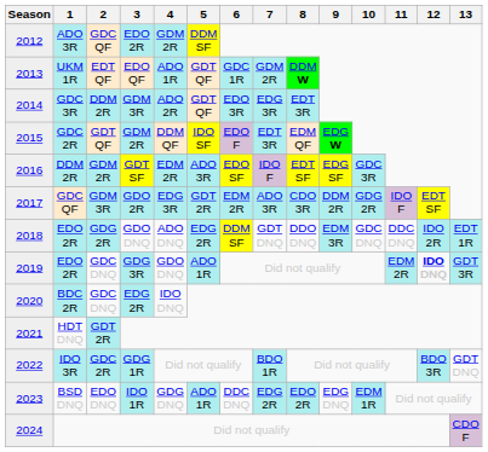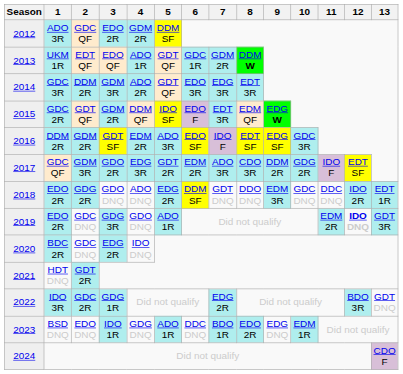 <table class="wikitable" style="width:50%; margin:0">
 <tr>
 <th>Season</th>
 <th>1</th>
 <th>2</th>
 <th>3</th>
 <th>4</th>
 <th>5</th>
 <th>6</th>
 <th>7</th>
 <th>8</th>
 <th>9</th>
 <th>10</th>
 <th>11</th>
 <th>12</th>
 <th>13</th>
 </tr>
 <tr>
 <td style="text-align:center;background:#efefef;"><a href='#'>2012</a></td>
 <td style="text-align:center; background:#afeeee;"><a href='#'>ADO</a><br>3R</td>
 <td style="text-align:center; background:#ffebcd;"><a href='#'>GDC</a><br>QF</td>
 <td style="text-align:center; background:#afeeee;"><a href='#'>EDO</a><br>2R</td>
 <td style="text-align:center; background:#afeeee;"><a href='#'>GDM</a><br>2R</td>
 <td style="text-align:center; background:yellow;"><a href='#'>DDM</a><br>SF</td>
 </tr>
 <tr>
 <td style="text-align:center;background:#efefef;"><a href='#'>2013</a></td>
 <td style="text-align:center; background:#afeeee;"><a href='#'>UKM</a><br>1R</td>
 <td style="text-align:center; background:#ffebcd;"><a href='#'>EDT</a><br>QF</td>
 <td style="text-align:center; background:#ffebcd;"><a href='#'>EDO</a><br>QF</td>
 <td style="text-align:center; background:#afeeee;"><a href='#'>ADO</a><br>1R</td>
 <td style="text-align:center; background:#ffebcd;"><a href='#'>GDT</a><br>QF</td>
 <td style="text-align:center; background:#afeeee;"><a href='#'>GDC</a><br>1R</td>
 <td style="text-align:center; background:#afeeee;"><a href='#'>GDM</a><br>2R</td>
 <td style="text-align:center; background:lime;"><a href='#'>DDM</a><br><strong>W</strong></td>
 </tr>
 <tr>
 <td style="text-align:center;background:#efefef;"><a href='#'>2014</a></td>
 <td style="text-align:center; background:#afeeee;"><a href='#'>GDC</a><br>3R</td>
 <td style="text-align:center; background:#afeeee;"><a href='#'>DDM</a><br>2R</td>
 <td style="text-align:center; background:#afeeee;"><a href='#'>GDM</a><br>3R</td>
 <td style="text-align:center; background:#afeeee;"><a href='#'>ADO</a><br>2R</td>
 <td style="text-align:center; background:#ffebcd;"><a href='#'>GDT</a><br>QF</td>
 <td style="text-align:center; background:#afeeee;"><a href='#'>EDO</a><br>3R</td>
 <td style="text-align:center; background:#afeeee;"><a href='#'>EDG</a><br>3R</td>
 <td style="text-align:center; background:#afeeee;"><a href='#'>EDT</a><br>3R</td>
 </tr>
 <tr>
 <td style="text-align:center;background:#efefef;"><a href='#'>2015</a></td>
 <td style="text-align:center; background:#afeeee;"><a href='#'>GDC</a><br>2R</td>
 <td style="text-align:center; background:#ffebcd;"><a href='#'>GDT</a><br>QF</td>
 <td style="text-align:center; background:#afeeee;"><a href='#'>GDM</a><br>2R</td>
 <td style="text-align:center; background:#ffebcd;"><a href='#'>DDM</a><br>QF</td>
 <td style="text-align:center; background:yellow;"><a href='#'>IDO</a><br>SF</td>
 <td style="text-align:center; background:thistle;"><a href='#'>EDO</a><br>F</td>
 <td style="text-align:center; background:#afeeee;"><a href='#'>EDT</a><br>3R</td>
 <td style="text-align:center; background:#ffebcd;"><a href='#'>EDM</a><br>QF</td>
 <td style="text-align:center; background:lime;"><a href='#'>EDG</a><br><strong>W</strong></td>
 </tr>
 <tr>
 <td style="text-align:center;background:#efefef;"><a href='#'>2016</a></td>
 <td style="text-align:center; background:#afeeee;"><a href='#'>DDM</a><br>2R</td>
 <td style="text-align:center; background:#afeeee;"><a href='#'>GDM</a><br>2R</td>
 <td style="text-align:center; background:yellow;"><a href='#'>GDT</a><br>SF</td>
 <td style="text-align:center; background:#afeeee;"><a href='#'>EDM</a><br>2R</td>
 <td style="text-align:center; background:#afeeee;"><a href='#'>ADO</a><br>3R</td>
 <td style="text-align:center; background:yellow;"><a href='#'>EDO</a><br>SF</td>
 <td style="text-align:center; background:thistle;"><a href='#'>IDO</a><br>F</td>
 <td style="text-align:center; background:yellow;"><a href='#'>EDT</a><br>SF</td>
 <td style="text-align:center; background:yellow;"><a href='#'>EDG</a><br>SF</td>
 <td style="text-align:center; background:#afeeee;"><a href='#'>GDC</a><br>3R</td>
 </tr>
 <tr>
 <td style="text-align:center;background:#efefef;"><a href='#'>2017</a></td>
 <td style="text-align:center; background:#ffebcd;"><a href='#'>GDC</a><br>QF</td>
 <td style="text-align:center; background:#afeeee;"><a href='#'>GDM</a><br>3R</td>
 <td style="text-align:center; background:#afeeee;"><a href='#'>GDO</a><br>2R</td>
 <td style="text-align:center; background:#afeeee;"><a href='#'>EDG</a><br>3R</td>
 <td style="text-align:center; background:#afeeee;"><a href='#'>GDT</a><br>2R</td>
 <td style="text-align:center; background:#afeeee;"><a href='#'>EDM</a><br>2R</td>
 <td style="text-align:center; background:#afeeee;"><a href='#'>ADO</a><br>3R</td>
 <td style="text-align:center; background:#afeeee;"><a href='#'>CDO</a><br>3R</td>
 <td style="text-align:center; background:#afeeee;"><a href='#'>DDM</a><br>2R</td>
 <td style="text-align:center; background:#afeeee;"><a href='#'>GDG</a><br>2R</td>
 <td style="text-align:center; background:thistle;"><a href='#'>IDO</a><br>F</td>
 <td style="text-align:center; background:yellow;"><a href='#'>EDT</a><br>SF</td>
 </tr>
 <tr>
 <td style="text-align:center;background:#efefef;"><a href='#'>2018</a></td>
 <td style="text-align:center; background:#afeeee;"><a href='#'>EDO</a><br>2R</td>
 <td style="text-align:center; background:#afeeee;"><a href='#'>GDG</a><br>2R</td>
 <td style="text-align:center; color:#ccc;"><a href='#'>GDO</a><br>DNQ</td>
 <td style="text-align:center; color:#ccc;"><a href='#'>ADO</a><br>DNQ</td>
 <td style="text-align:center; background:#afeeee;"><a href='#'>EDG</a><br>2R</td>
 <td style="text-align:center; background:yellow;"><a href='#'>DDM</a><br>SF</td>
 <td style="text-align:center; color:#ccc;"><a href='#'>GDT</a><br>DNQ</td>
 <td style="text-align:center; color:#ccc;"><a href='#'>DDO</a><br>DNQ</td>
 <td style="text-align:center; background:#afeeee;"><a href='#'>EDM</a><br>3R</td>
 <td style="text-align:center; color:#ccc;"><a href='#'>GDC</a><br>DNQ</td>
 <td style="text-align:center; color:#ccc;"><a href='#'>DDC</a><br>DNQ</td>
 <td style="text-align:center; background:#afeeee;"><a href='#'>IDO</a><br>2R</td>
 <td style="text-align:center; background:#afeeee;"><a href='#'>EDT</a><br>1R</td>
 </tr>
 <tr>
 <td style="text-align:center;background:#efefef;"><a href='#'>2019</a></td>
 <td style="text-align:center; background:#afeeee;"><a href='#'>EDO</a><br>2R</td>
 <td style="text-align:center; color:#ccc;"><a href='#'>GDC</a><br>DNQ</td>
 <td style="text-align:center; background:#afeeee;"><a href='#'>GDG</a><br>3R</td>
 <td style="text-align:center; color:#ccc;"><a href='#'>GDO</a><br>DNQ</td>
 <td style="text-align:center; background:#afeeee;"><a href='#'>ADO</a><br>1R</td>
 <td colspan="5" style="text-align:center; color:#ccc;">Did not qualify</td>
 <td style="text-align:center; background:#afeeee;"><a href='#'>EDM</a><br>2R</td>
 <td style="text-align:center; color:#ccc;"><strong><a href='#'>IDO</a><br>DNQ</strong></td>
 <td style="text-align:center; background:#afeeee;"><a href='#'>GDT</a><br>3R</td>
 </tr>
 <tr>
 <td style="text-align:center;background:#efefef;"><a href='#'>2020</a></td>
 <td style="text-align:center; background:#afeeee;"><a href='#'>BDC</a><br>2R</td>
 <td style="text-align:center; color:#ccc;"><a href='#'>GDC</a><br>DNQ</td>
 <td style="text-align:center; background:#afeeee;"><a href='#'>EDG</a><br>2R</td>
 <td style="text-align:center; color:#ccc;"><a href='#'>IDO</a><br>DNQ</td>
 </tr>
 <tr>
 <td style="text-align:center;background:#efefef;"><a href='#'>2021</a></td>
 <td style="text-align:center; color:#ccc;"><a href='#'>HDT</a><br>DNQ</td>
 <td style="text-align:center; background:#afeeee;"><a href='#'>GDT</a><br>2R</td>
 </tr>
 <tr>
 <td style="text-align:center;background:#efefef;"><a href='#'>2022</a></td>
 <td style="text-align:center; background:#afeeee;"><a href='#'>IDO</a><br>3R</td>
 <td style="text-align:center; background:#afeeee;"><a href='#'>GDC</a><br>2R</td>
 <td style="text-align:center; background:#afeeee;"><a href='#'>GDG</a><br>1R</td>
 <td colspan="3" style="text-align:center; color:#ccc;">Did not qualify</td>
-<td style="text-align:center; background:#afeeee;"><a href='#'>BDO</a><br>1R</td>
+<td style="text-align:center; background:#afeeee;"><a href='#'>EDG</a><br>2R</td>
 <td colspan="4" style="text-align:center; color:#ccc;">Did not qualify</td>
 <td style="text-align:center; background:#afeeee;"><a href='#'>BDO</a><br>3R</td>
 <td style="text-align:center; color:#ccc;"><a href='#'>GDT</a><br>DNQ</td>
 </tr>
 <tr>
 <td style="text-align:center;background:#efefef;"><a href='#'>2023</a></td>
 <td style="text-align:center; color:#ccc;"><a href='#'>BSD</a><br>DNQ</td>
 <td style="text-align:center; color:#ccc;"><a href='#'>EDO</a><br>DNQ</td>
 <td style="text-align:center; background:#afeeee;"><a href='#'>IDO</a><br>1R</td>
 <td style="text-align:center; color:#ccc;"><a href='#'>GDG</a><br>DNQ</td>
 <td style="text-align:center; background:#afeeee;"><a href='#'>ADO</a><br>1R</td>
 <td style="text-align:center; color:#ccc;"><a href='#'>DDC</a><br>DNQ</td>
-<td style="text-align:center; background:#afeeee;"><a href='#'>EDG</a><br>2R</td>
+<td style="text-align:center; background:#afeeee;"><a href='#'>BDO</a><br>1R</td>
 <td style="text-align:center; background:#afeeee;"><a href='#'>EDO</a><br>2R</td>
 <td style="text-align:center; color:#ccc;"><a href='#'>EDG</a><br>DNQ</td>
 <td style="text-align:center; background:#afeeee;"><a href='#'>EDM</a><br>1R</td>
 <td colspan="3" style="text-align:center; color:#ccc;">Did not qualify</td>
 </tr>
 <tr>
 <td style="text-align:center;background:#efefef"><a href='#'>2024</a></td>
 <td colspan="12" style="text-align:center; color:#ccc;">Did not qualify</td>
 <td style="text-align:center; background:thistle;"><a href='#'>CDO</a><br>F</td>
 </tr>
 </table>
